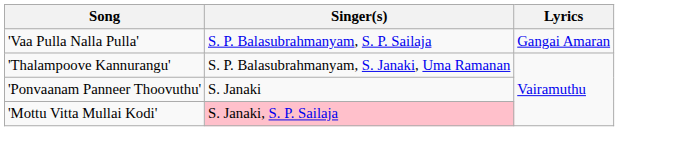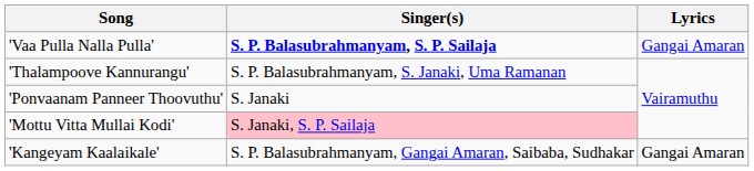 <table class="wikitable" style="font-size:95%;">
 <tr>
 <th>Song</th>
 <th>Singer(s)</th>
 <th>Lyrics</th>
 </tr>
 <tr>
 <td>'Vaa Pulla Nalla Pulla'</td>
-<td><a href='#'>S. P. Balasubrahmanyam</a>, <a href='#'>S. P. Sailaja</a></td>
+<td><strong><a href='#'>S. P. Balasubrahmanyam</a>, <a href='#'>S. P. Sailaja</a></strong></td>
 <td><a href='#'>Gangai Amaran</a></td>
 </tr>
 <tr>
 <td>'Thalampoove Kannurangu'</td>
 <td>S. P. Balasubrahmanyam, <a href='#'>S. Janaki</a>, <a href='#'>Uma Ramanan</a></td>
 <td rowspan=3><a href='#'>Vairamuthu</a></td>
 </tr>
 <tr>
 <td>'Ponvaanam Panneer Thoovuthu'</td>
 <td>S. Janaki</td>
 </tr>
 <tr>
 <td>'Mottu Vitta Mullai Kodi'</td>
 <td style="background: pink;">S. Janaki, <a href='#'>S. P. Sailaja</a></td>
 </tr>
+<tr>
+<td>'Kangeyam Kaalaikale'</td>
+<td>S. P. Balasubrahmanyam, <a href='#'>Gangai Amaran</a>, Saibaba, Sudhakar</td>
+<td>Gangai Amaran</td>
+</tr>
 </table>
